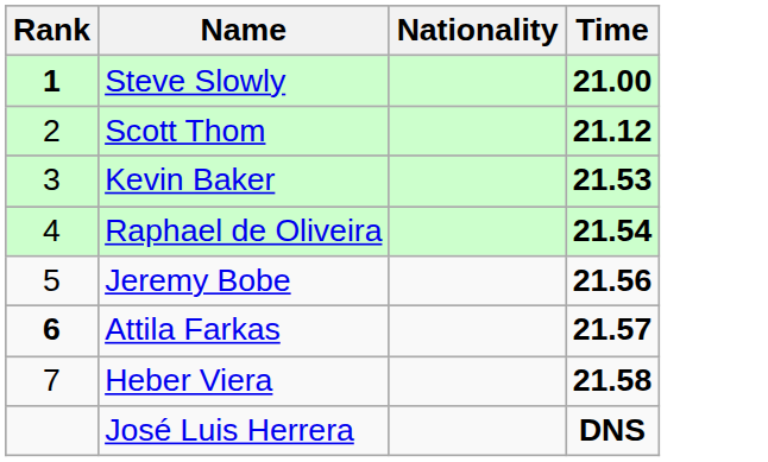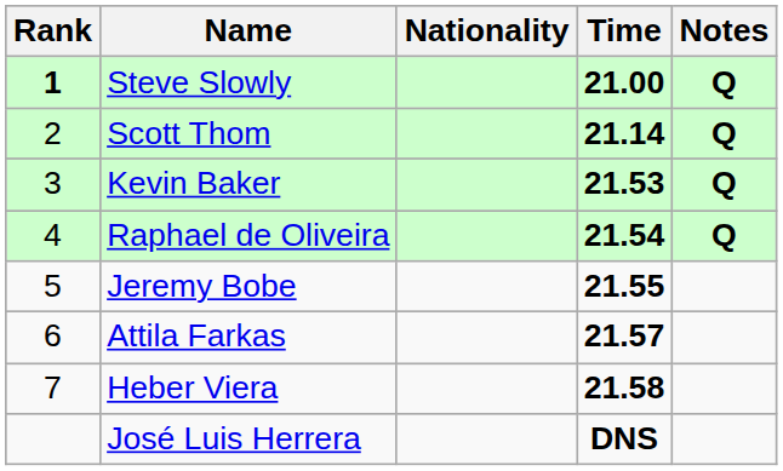 <table class="wikitable sortable" style="text-align:center">
 <tr>
 <th>Rank</th>
 <th>Name</th>
 <th>Nationality</th>
 <th>Time</th>
+<th>Notes</th>
 </tr>
 <tr bgcolor=ccffcc>
 <td><strong>1</strong></td>
 <td align=left><a href='#'>Steve Slowly</a></td>
 <td align=left></td>
 <td><strong>21.00</strong></td>
+<td><strong>Q</strong></td>
 </tr>
 <tr bgcolor=ccffcc>
 <td>2</td>
 <td align=left><a href='#'>Scott Thom</a></td>
 <td align=left></td>
-<td><strong>21.12</strong></td>
+<td><strong>21.14</strong></td>
+<td><strong>Q</strong></td>
 </tr>
 <tr bgcolor=ccffcc>
 <td>3</td>
 <td align=left><a href='#'>Kevin Baker</a></td>
 <td align=left></td>
 <td><strong>21.53</strong></td>
+<td><strong>Q</strong></td>
 </tr>
 <tr bgcolor=ccffcc>
 <td>4</td>
 <td align=left><a href='#'>Raphael de Oliveira</a></td>
 <td align=left></td>
 <td><strong>21.54</strong></td>
+<td><strong>Q</strong></td>
 </tr>
 <tr>
 <td>5</td>
 <td align=left><a href='#'>Jeremy Bobe</a></td>
 <td align=left></td>
-<td><strong>21.56</strong></td>
+<td><strong>21.55</strong></td>
+<td></td>
 </tr>
 <tr>
-<td><strong>6</strong></td>
+<td>6</td>
 <td align=left><a href='#'>Attila Farkas</a></td>
 <td align=left></td>
 <td><strong>21.57</strong></td>
+<td></td>
 </tr>
 <tr>
 <td>7</td>
 <td align=left><a href='#'>Heber Viera</a></td>
 <td align=left></td>
 <td><strong>21.58</strong></td>
+<td></td>
 </tr>
 <tr>
 <td></td>
 <td align=left><a href='#'>José Luis Herrera</a></td>
 <td align=left></td>
 <td><strong>DNS</strong></td>
+<td></td>
 </tr>
 </table>
